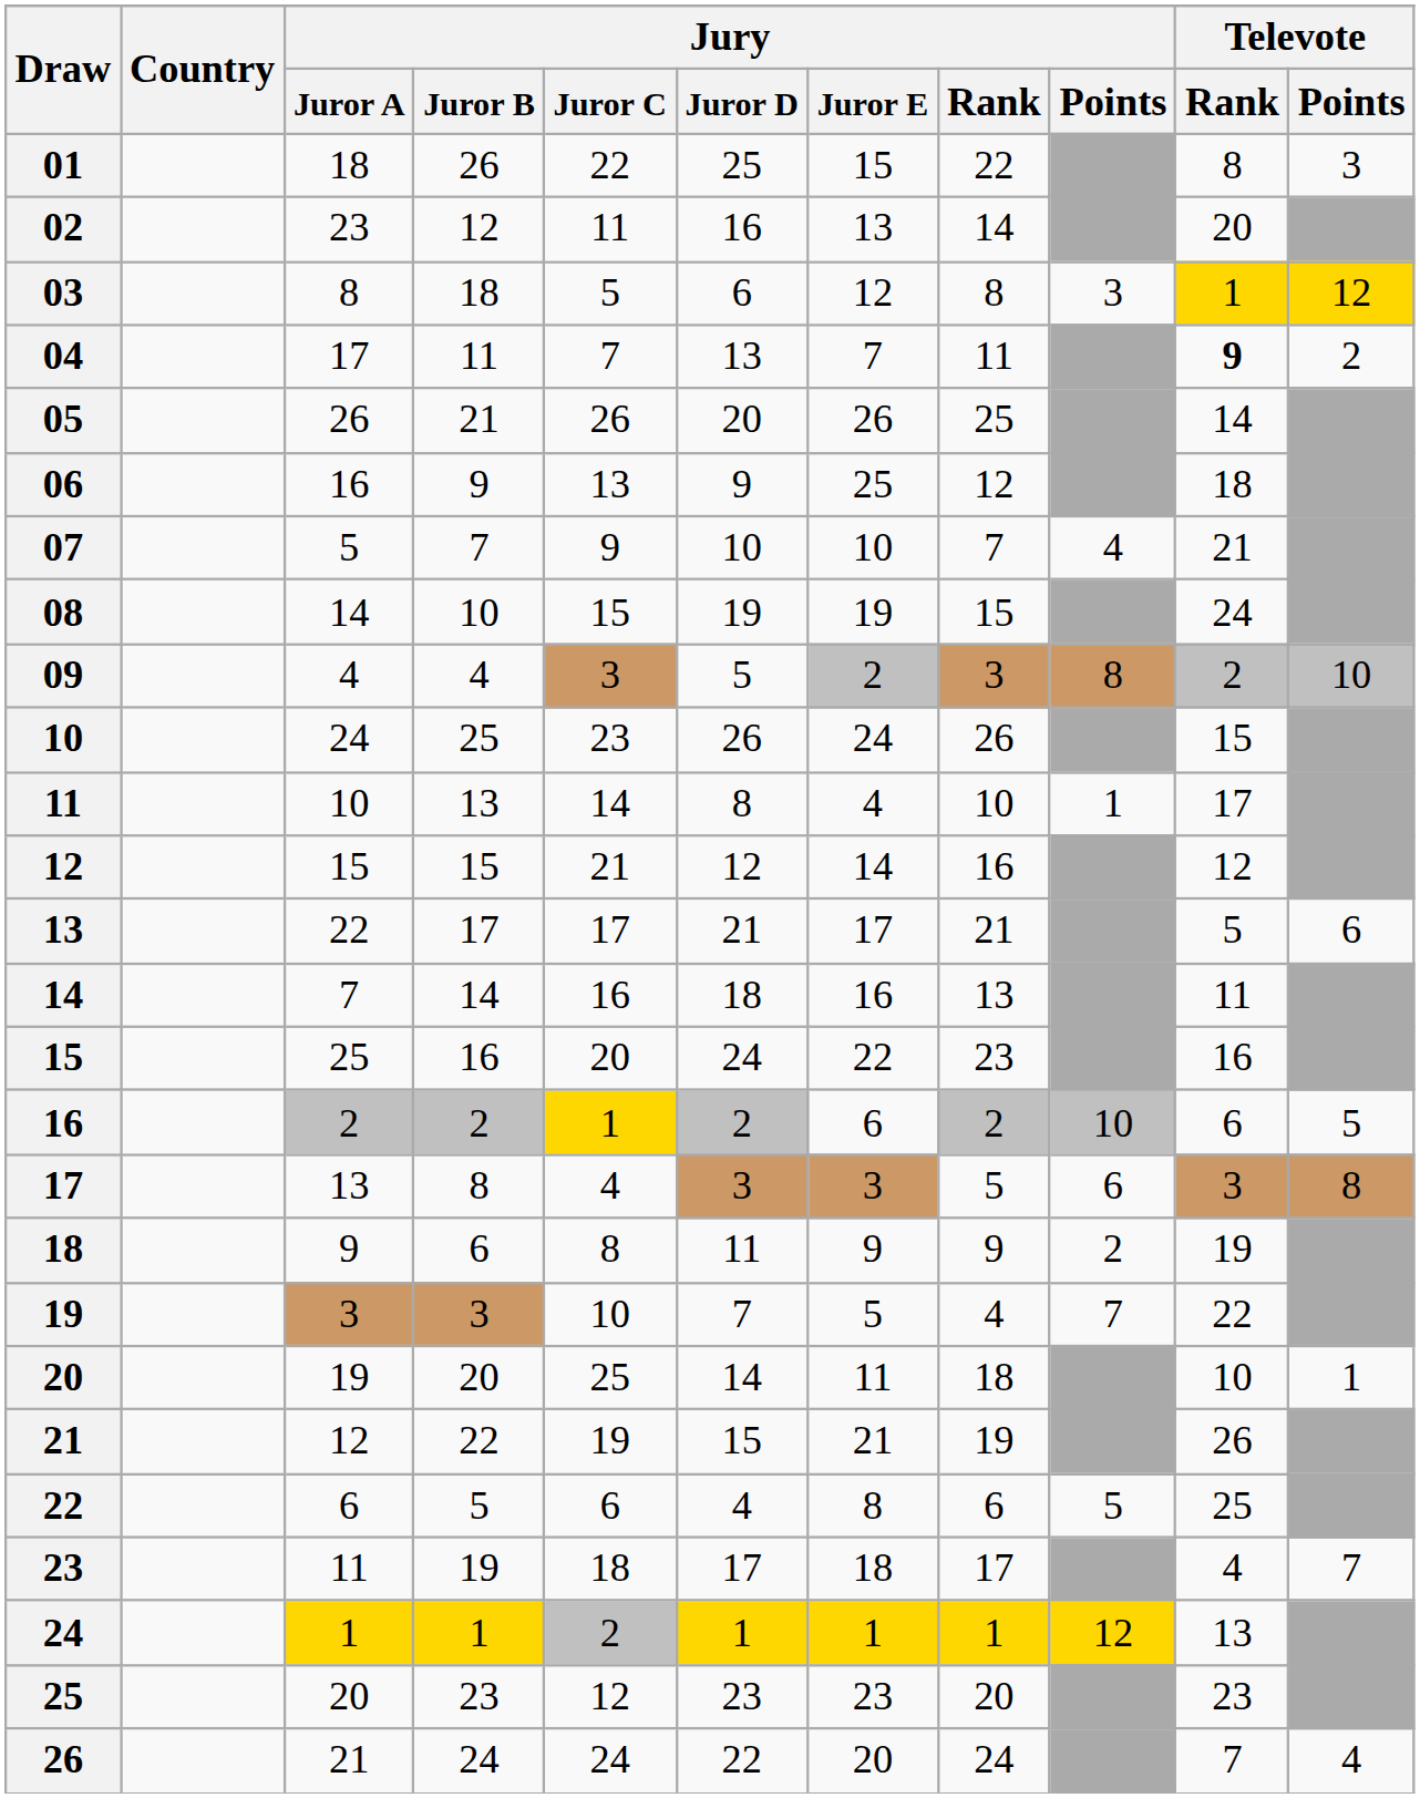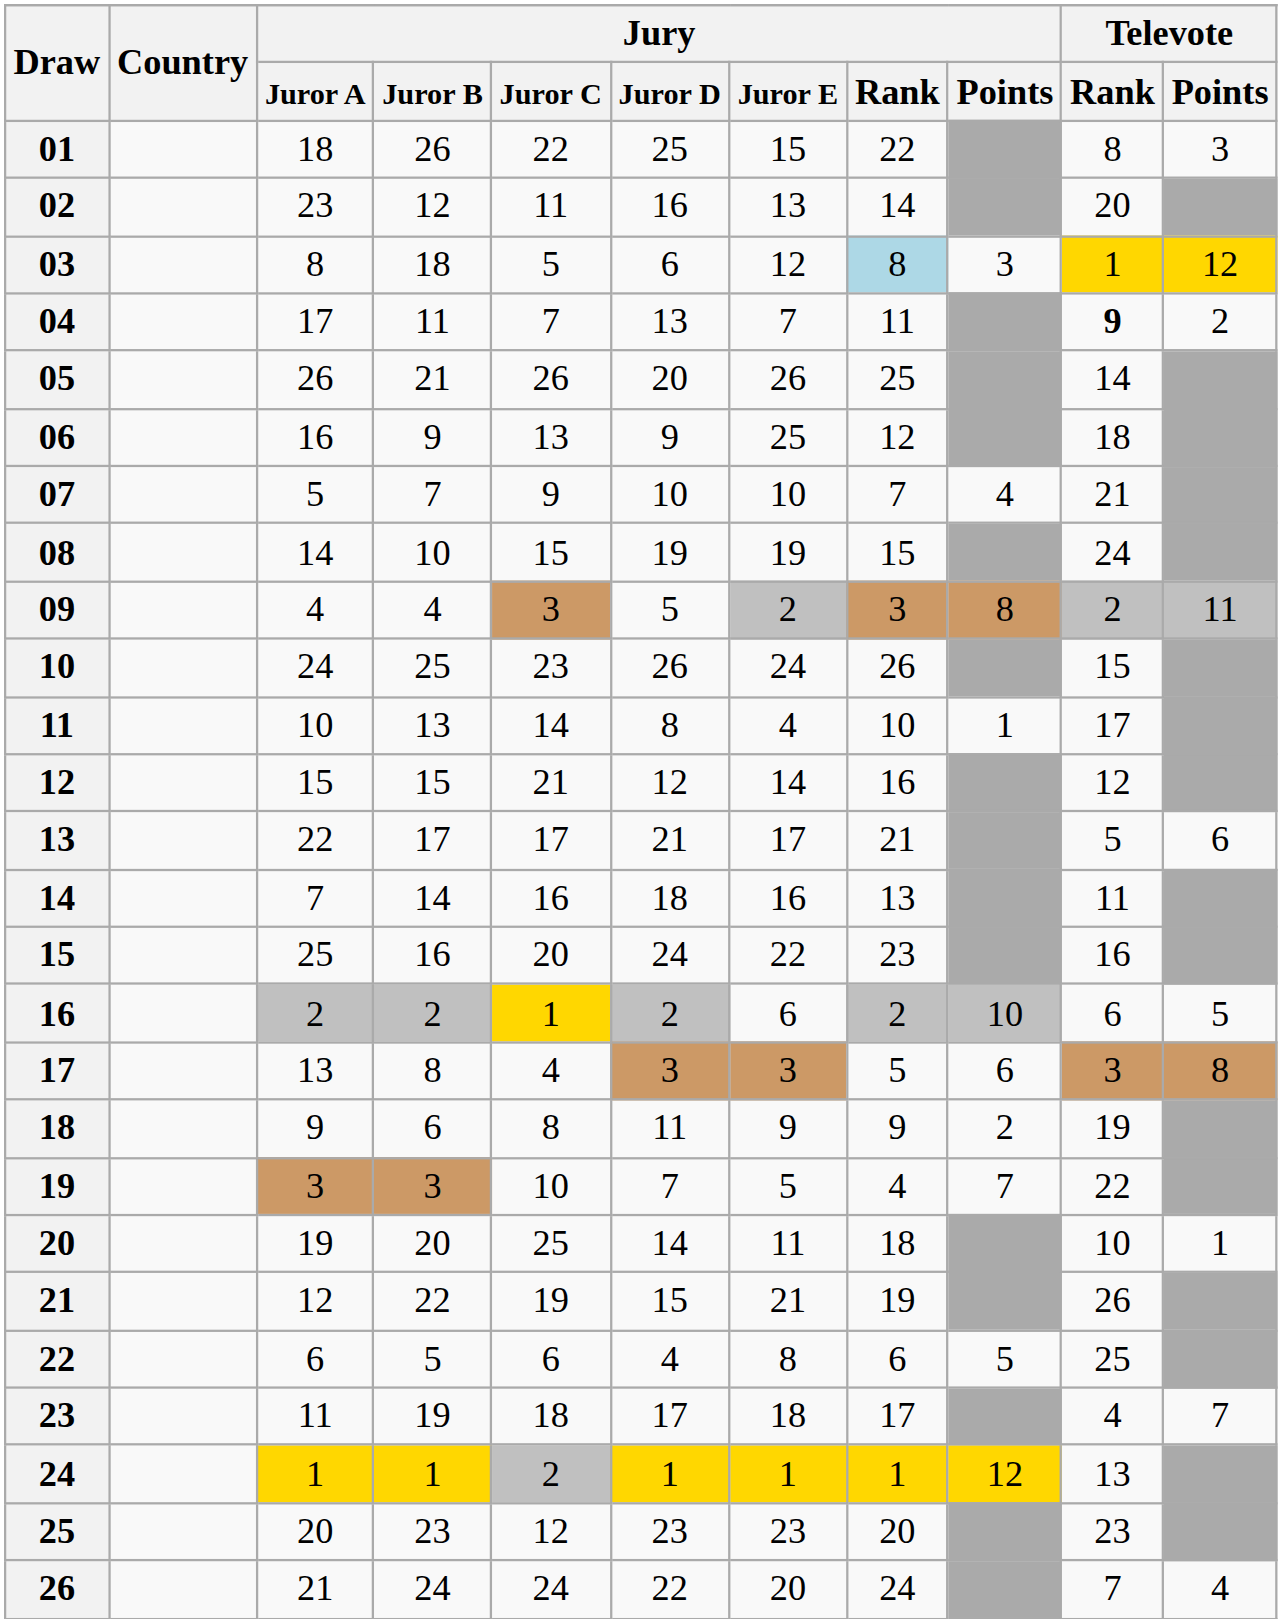 <table class="sortable wikitable collapsible plainrowheaders" style="text-align:center;">
 <tr>
 </tr>
 <tr>
 <th scope="col" rowspan="2">Draw</th>
 <th scope="col" rowspan="2">Country</th>
 <th scope="col" colspan="7">Jury</th>
 <th scope="col" colspan="2">Televote</th>
 </tr>
 <tr>
 <th scope="col"><small>Juror A</small></th>
 <th scope="col"><small>Juror B</small></th>
 <th scope="col"><small>Juror C</small></th>
 <th scope="col"><small>Juror D</small></th>
 <th scope="col"><small>Juror E</small></th>
 <th scope="col">Rank</th>
 <th scope="col" class="unsortable">Points</th>
 <th scope="col">Rank</th>
 <th scope="col" class="unsortable">Points</th>
 </tr>
 <tr>
 <th scope="row" style="text-align:center;">01</th>
 <td style="text-align:left;"></td>
 <td>18</td>
 <td>26</td>
 <td>22</td>
 <td>25</td>
 <td>15</td>
 <td>22</td>
 <td style="background:#AAAAAA;"></td>
 <td>8</td>
 <td>3</td>
 </tr>
 <tr>
 <th scope="row" style="text-align:center;">02</th>
 <td style="text-align:left;"></td>
 <td>23</td>
 <td>12</td>
 <td>11</td>
 <td>16</td>
 <td>13</td>
 <td>14</td>
 <td style="background:#AAAAAA;"></td>
 <td>20</td>
 <td style="background:#AAAAAA;"></td>
 </tr>
 <tr>
 <th scope="row" style="text-align:center;">03</th>
 <td style="text-align:left;"></td>
 <td>8</td>
 <td>18</td>
 <td>5</td>
 <td>6</td>
 <td>12</td>
-<td>8</td>
+<td style="background: lightblue;">8</td>
 <td>3</td>
 <td style="background:gold;">1</td>
 <td style="background:gold;">12</td>
 </tr>
 <tr>
 <th scope="row" style="text-align:center;">04</th>
 <td style="text-align:left;"></td>
 <td>17</td>
 <td>11</td>
 <td>7</td>
 <td>13</td>
 <td>7</td>
 <td>11</td>
 <td style="background:#AAAAAA;"></td>
 <td><strong>9</strong></td>
 <td>2</td>
 </tr>
 <tr>
 <th scope="row" style="text-align:center;">05</th>
 <td style="text-align:left;"></td>
 <td>26</td>
 <td>21</td>
 <td>26</td>
 <td>20</td>
 <td>26</td>
 <td>25</td>
 <td style="background:#AAAAAA;"></td>
 <td>14</td>
 <td style="background:#AAAAAA;"></td>
 </tr>
 <tr>
 <th scope="row" style="text-align:center;">06</th>
 <td style="text-align:left;"></td>
 <td>16</td>
 <td>9</td>
 <td>13</td>
 <td>9</td>
 <td>25</td>
 <td>12</td>
 <td style="background:#AAAAAA;"></td>
 <td>18</td>
 <td style="background:#AAAAAA;"></td>
 </tr>
 <tr>
 <th scope="row" style="text-align:center;">07</th>
 <td style="text-align:left;"></td>
 <td>5</td>
 <td>7</td>
 <td>9</td>
 <td>10</td>
 <td>10</td>
 <td>7</td>
 <td>4</td>
 <td>21</td>
 <td style="background:#AAAAAA;"></td>
 </tr>
 <tr>
 <th scope="row" style="text-align:center;">08</th>
 <td style="text-align:left;"></td>
 <td>14</td>
 <td>10</td>
 <td>15</td>
 <td>19</td>
 <td>19</td>
 <td>15</td>
 <td style="background:#AAAAAA;"></td>
 <td>24</td>
 <td style="background:#AAAAAA;"></td>
 </tr>
 <tr>
 <th scope="row" style="text-align:center;">09</th>
 <td style="text-align:left;"></td>
 <td>4</td>
 <td>4</td>
 <td style="background:#CC9966;">3</td>
 <td>5</td>
 <td style="background:silver;">2</td>
 <td style="background:#CC9966;">3</td>
 <td style="background:#CC9966;">8</td>
 <td style="background:silver;">2</td>
-<td style="background:silver;">10</td>
+<td style="background:silver;">11</td>
 </tr>
 <tr>
 <th scope="row" style="text-align:center;">10</th>
 <td style="text-align:left;"></td>
 <td>24</td>
 <td>25</td>
 <td>23</td>
 <td>26</td>
 <td>24</td>
 <td>26</td>
 <td style="background:#AAAAAA;"></td>
 <td>15</td>
 <td style="background:#AAAAAA;"></td>
 </tr>
 <tr>
 <th scope="row" style="text-align:center;">11</th>
 <td style="text-align:left;"></td>
 <td>10</td>
 <td>13</td>
 <td>14</td>
 <td>8</td>
 <td>4</td>
 <td>10</td>
 <td>1</td>
 <td>17</td>
 <td style="background:#AAAAAA;"></td>
 </tr>
 <tr>
 <th scope="row" style="text-align:center;">12</th>
 <td style="text-align:left;"></td>
 <td>15</td>
 <td>15</td>
 <td>21</td>
 <td>12</td>
 <td>14</td>
 <td>16</td>
 <td style="background:#AAAAAA;"></td>
 <td>12</td>
 <td style="background:#AAAAAA;"></td>
 </tr>
 <tr>
 <th scope="row" style="text-align:center;">13</th>
 <td style="text-align:left;"></td>
 <td>22</td>
 <td>17</td>
 <td>17</td>
 <td>21</td>
 <td>17</td>
 <td>21</td>
 <td style="background:#AAAAAA;"></td>
 <td>5</td>
 <td>6</td>
 </tr>
 <tr>
 <th scope="row" style="text-align:center;">14</th>
 <td style="text-align:left;"></td>
 <td>7</td>
 <td>14</td>
 <td>16</td>
 <td>18</td>
 <td>16</td>
 <td>13</td>
 <td style="background:#AAAAAA;"></td>
 <td>11</td>
 <td style="background:#AAAAAA;"></td>
 </tr>
 <tr>
 <th scope="row" style="text-align:center;">15</th>
 <td style="text-align:left;"></td>
 <td>25</td>
 <td>16</td>
 <td>20</td>
 <td>24</td>
 <td>22</td>
 <td>23</td>
 <td style="background:#AAAAAA;"></td>
 <td>16</td>
 <td style="background:#AAAAAA;"></td>
 </tr>
 <tr>
 <th scope="row" style="text-align:center;">16</th>
 <td style="text-align:left;"></td>
 <td style="background:silver;">2</td>
 <td style="background:silver;">2</td>
 <td style="background:gold;">1</td>
 <td style="background:silver;">2</td>
 <td>6</td>
 <td style="background:silver;">2</td>
 <td style="background:silver;">10</td>
 <td>6</td>
 <td>5</td>
 </tr>
 <tr>
 <th scope="row" style="text-align:center;">17</th>
 <td style="text-align:left;"></td>
 <td>13</td>
 <td>8</td>
 <td>4</td>
 <td style="background:#CC9966;">3</td>
 <td style="background:#CC9966;">3</td>
 <td>5</td>
 <td>6</td>
 <td style="background:#CC9966;">3</td>
 <td style="background:#CC9966;">8</td>
 </tr>
 <tr>
 <th scope="row" style="text-align:center;">18</th>
 <td style="text-align:left;"></td>
 <td>9</td>
 <td>6</td>
 <td>8</td>
 <td>11</td>
 <td>9</td>
 <td>9</td>
 <td>2</td>
 <td>19</td>
 <td style="background:#AAAAAA;"></td>
 </tr>
 <tr>
 <th scope="row" style="text-align:center;">19</th>
 <td style="text-align:left;"></td>
 <td style="background:#CC9966;">3</td>
 <td style="background:#CC9966;">3</td>
 <td>10</td>
 <td>7</td>
 <td>5</td>
 <td>4</td>
 <td>7</td>
 <td>22</td>
 <td style="background:#AAAAAA;"></td>
 </tr>
 <tr>
 <th scope="row" style="text-align:center;">20</th>
 <td style="text-align:left;"></td>
 <td>19</td>
 <td>20</td>
 <td>25</td>
 <td>14</td>
 <td>11</td>
 <td>18</td>
 <td style="background:#AAAAAA;"></td>
 <td>10</td>
 <td>1</td>
 </tr>
 <tr>
 <th scope="row" style="text-align:center;">21</th>
 <td style="text-align:left;"></td>
 <td>12</td>
 <td>22</td>
 <td>19</td>
 <td>15</td>
 <td>21</td>
 <td>19</td>
 <td style="background:#AAAAAA;"></td>
 <td>26</td>
 <td style="background:#AAAAAA;"></td>
 </tr>
 <tr>
 <th scope="row" style="text-align:center;">22</th>
 <td style="text-align:left;"></td>
 <td>6</td>
 <td>5</td>
 <td>6</td>
 <td>4</td>
 <td>8</td>
 <td>6</td>
 <td>5</td>
 <td>25</td>
 <td style="background:#AAAAAA;"></td>
 </tr>
 <tr>
 <th scope="row" style="text-align:center;">23</th>
 <td style="text-align:left;"></td>
 <td>11</td>
 <td>19</td>
 <td>18</td>
 <td>17</td>
 <td>18</td>
 <td>17</td>
 <td style="background:#AAAAAA;"></td>
 <td>4</td>
 <td>7</td>
 </tr>
 <tr>
 <th scope="row" style="text-align:center;">24</th>
 <td style="text-align:left;"></td>
 <td style="background:gold;">1</td>
 <td style="background:gold;">1</td>
 <td style="background:silver;">2</td>
 <td style="background:gold;">1</td>
 <td style="background:gold;">1</td>
 <td style="background:gold;">1</td>
 <td style="background:gold;">12</td>
 <td>13</td>
 <td style="background:#AAAAAA;"></td>
 </tr>
 <tr>
 <th scope="row" style="text-align:center;">25</th>
 <td style="text-align:left;"></td>
 <td>20</td>
 <td>23</td>
 <td>12</td>
 <td>23</td>
 <td>23</td>
 <td>20</td>
 <td style="background:#AAAAAA;"></td>
 <td>23</td>
 <td style="background:#AAAAAA;"></td>
 </tr>
 <tr>
 <th scope="row" style="text-align:center;">26</th>
 <td style="text-align:left;"></td>
 <td>21</td>
 <td>24</td>
 <td>24</td>
 <td>22</td>
 <td>20</td>
 <td>24</td>
 <td style="background:#AAAAAA;"></td>
 <td>7</td>
 <td>4</td>
 </tr>
 </table>
